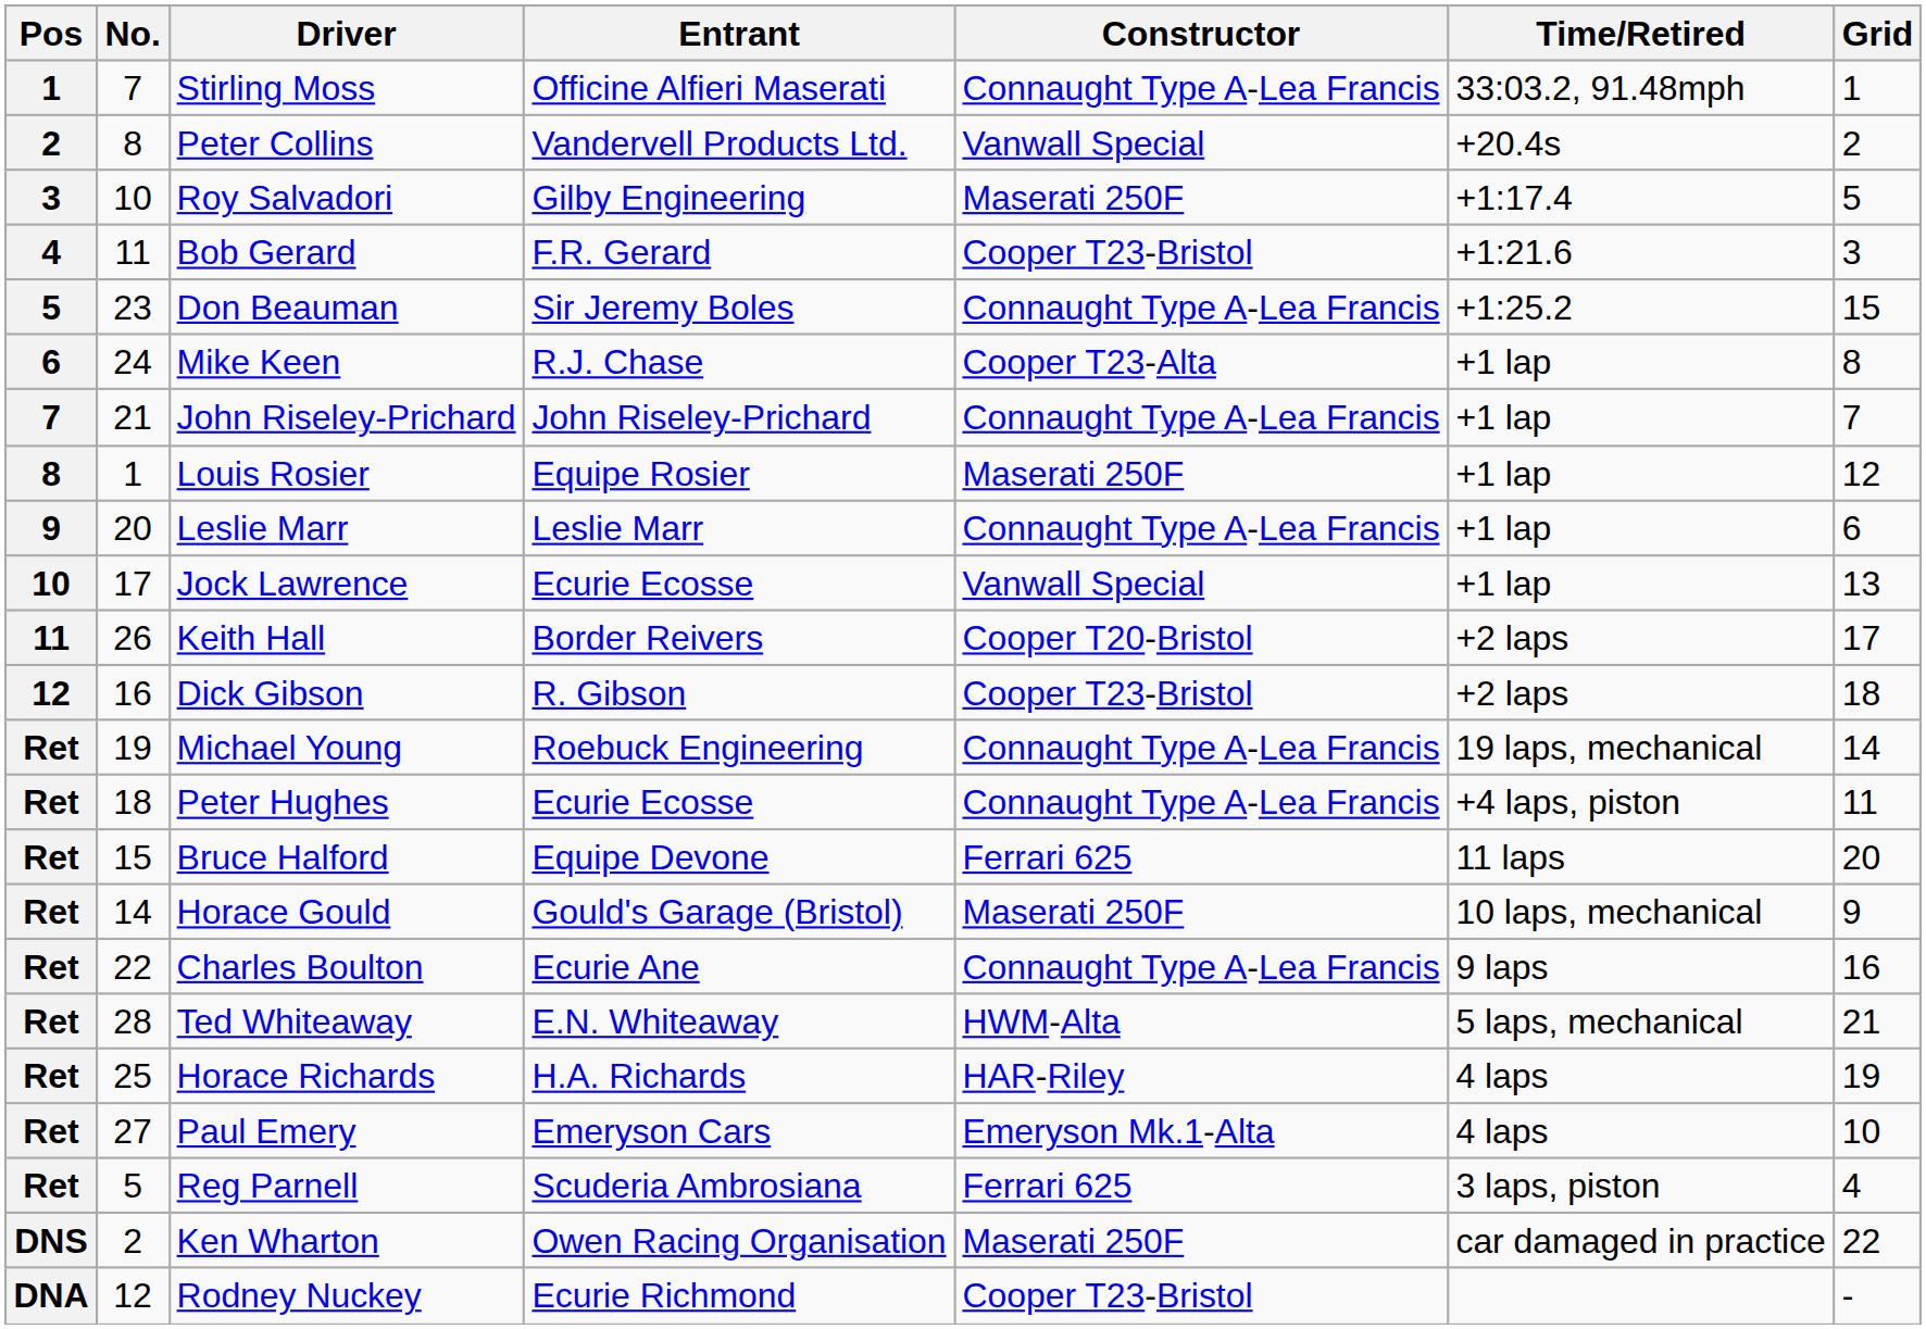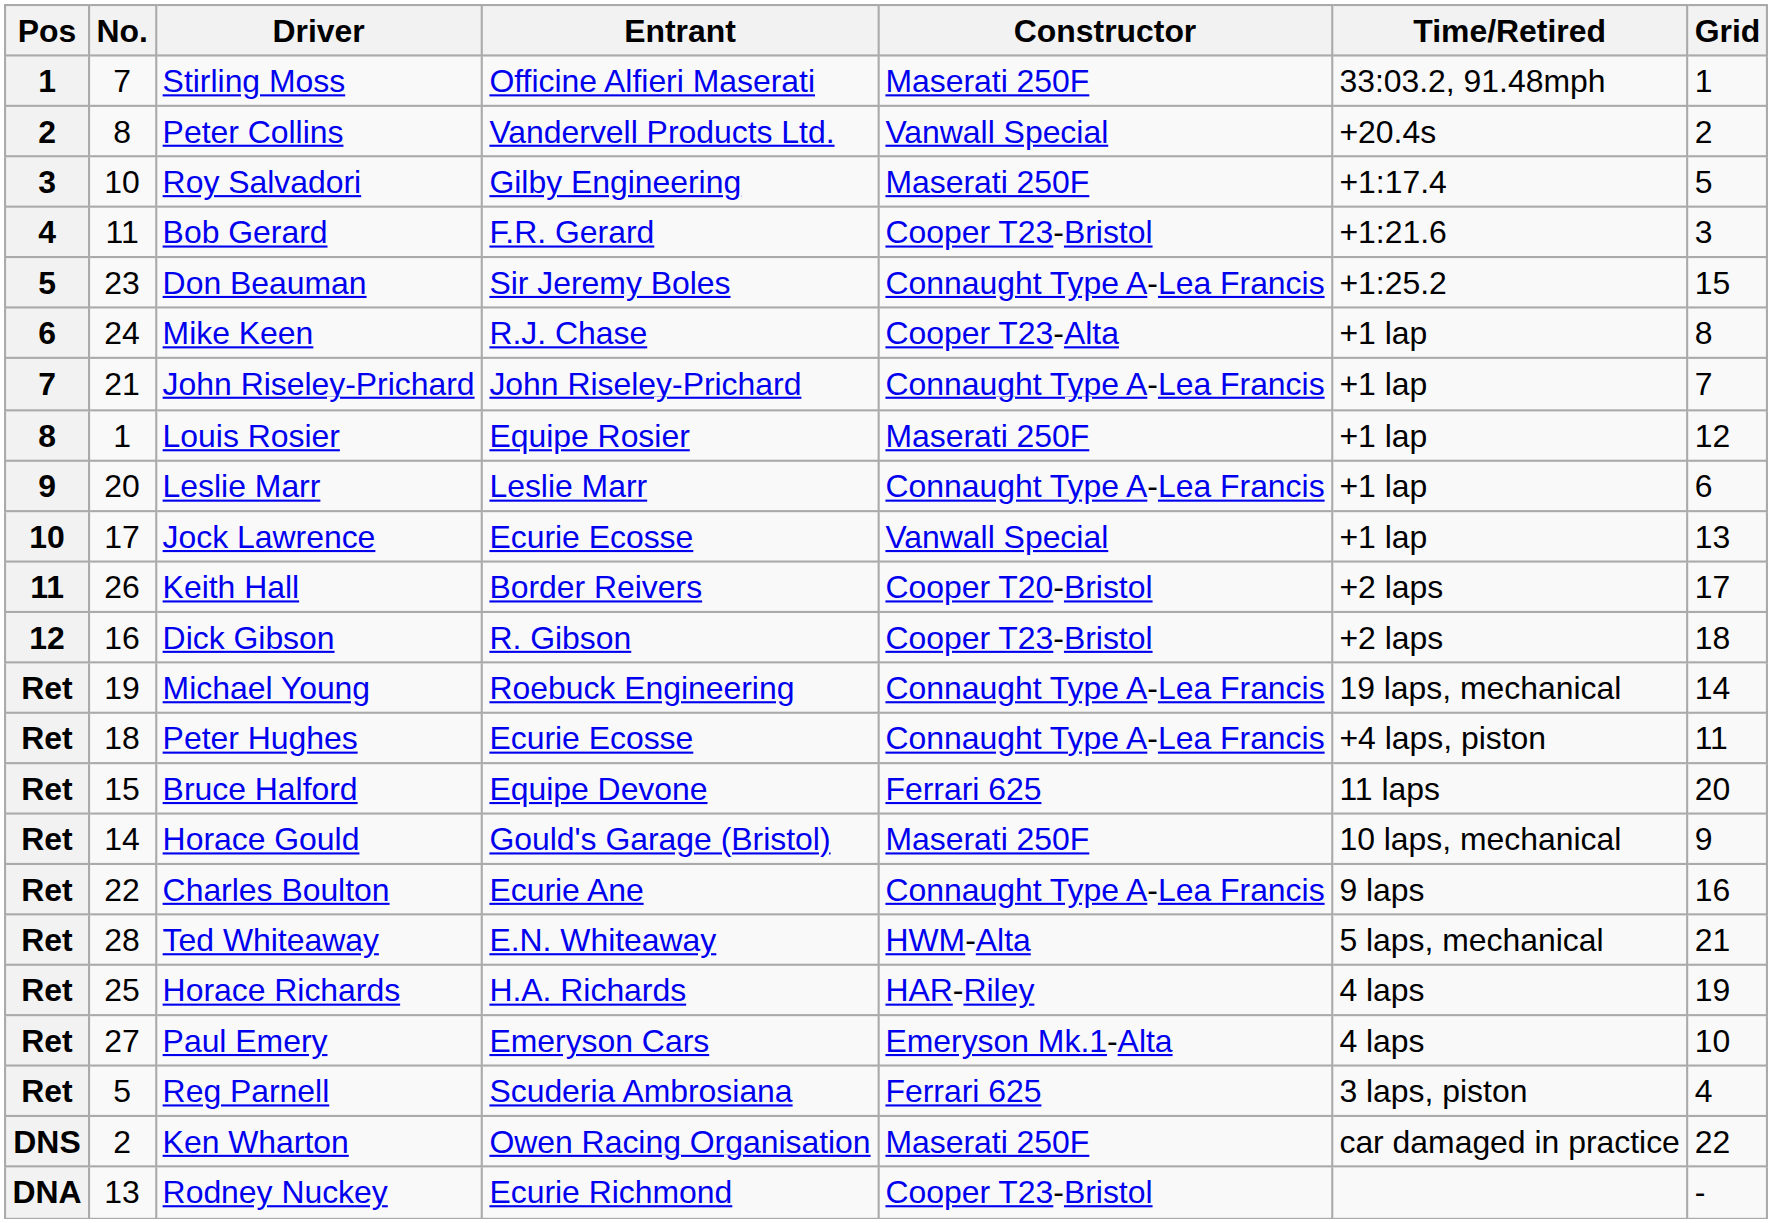 <table class="wikitable" style="font-size: 95%;">
 <tr>
 <th>Pos</th>
 <th>No.</th>
 <th>Driver</th>
 <th>Entrant</th>
 <th>Constructor</th>
 <th>Time/Retired</th>
 <th>Grid</th>
 </tr>
 <tr>
 <th>1</th>
 <td style="text-align:center">7</td>
 <td> <a href='#'>Stirling Moss</a></td>
 <td><a href='#'>Officine Alfieri Maserati</a></td>
-<td><a href='#'>Connaught Type A</a>-<a href='#'>Lea Francis</a></td>
+<td><a href='#'>Maserati 250F</a></td>
 <td>33:03.2, 91.48mph</td>
 <td>1</td>
 </tr>
 <tr>
 <th>2</th>
 <td style="text-align:center">8</td>
 <td> <a href='#'>Peter Collins</a></td>
 <td><a href='#'>Vandervell Products Ltd.</a></td>
 <td><a href='#'>Vanwall Special</a></td>
 <td>+20.4s</td>
 <td>2</td>
 </tr>
 <tr>
 <th>3</th>
 <td style="text-align:center">10</td>
 <td> <a href='#'>Roy Salvadori</a></td>
 <td><a href='#'>Gilby Engineering</a></td>
 <td><a href='#'>Maserati 250F</a></td>
 <td>+1:17.4</td>
 <td>5</td>
 </tr>
 <tr>
 <th>4</th>
 <td style="text-align:center">11</td>
 <td> <a href='#'>Bob Gerard</a></td>
 <td><a href='#'>F.R. Gerard</a></td>
 <td><a href='#'>Cooper T23</a>-<a href='#'>Bristol</a></td>
 <td>+1:21.6</td>
 <td>3</td>
 </tr>
 <tr>
 <th>5</th>
 <td style="text-align:center">23</td>
 <td> <a href='#'>Don Beauman</a></td>
 <td><a href='#'>Sir Jeremy Boles</a></td>
 <td><a href='#'>Connaught Type A</a>-<a href='#'>Lea Francis</a></td>
 <td>+1:25.2</td>
 <td>15</td>
 </tr>
 <tr>
 <th>6</th>
 <td style="text-align:center">24</td>
 <td> <a href='#'>Mike Keen</a></td>
 <td><a href='#'>R.J. Chase</a></td>
 <td><a href='#'>Cooper T23</a>-<a href='#'>Alta</a></td>
 <td>+1 lap</td>
 <td>8</td>
 </tr>
 <tr>
 <th>7</th>
 <td style="text-align:center">21</td>
 <td> <a href='#'>John Riseley-Prichard</a></td>
 <td><a href='#'>John Riseley-Prichard</a></td>
 <td><a href='#'>Connaught Type A</a>-<a href='#'>Lea Francis</a></td>
 <td>+1 lap</td>
 <td>7</td>
 </tr>
 <tr>
 <th>8</th>
 <td style="text-align:center">1</td>
 <td> <a href='#'>Louis Rosier</a></td>
 <td><a href='#'>Equipe Rosier</a></td>
 <td><a href='#'>Maserati 250F</a></td>
 <td>+1 lap</td>
 <td>12</td>
 </tr>
 <tr>
 <th>9</th>
 <td style="text-align:center">20</td>
 <td> <a href='#'>Leslie Marr</a></td>
 <td><a href='#'>Leslie Marr</a></td>
 <td><a href='#'>Connaught Type A</a>-<a href='#'>Lea Francis</a></td>
 <td>+1 lap</td>
 <td>6</td>
 </tr>
 <tr>
 <th>10</th>
 <td style="text-align:center">17</td>
 <td> <a href='#'>Jock Lawrence</a></td>
 <td><a href='#'>Ecurie Ecosse</a></td>
 <td><a href='#'>Vanwall Special</a></td>
 <td>+1 lap</td>
 <td>13</td>
 </tr>
 <tr>
 <th>11</th>
 <td style="text-align:center">26</td>
 <td> <a href='#'>Keith Hall</a></td>
 <td><a href='#'>Border Reivers</a></td>
 <td><a href='#'>Cooper T20</a>-<a href='#'>Bristol</a></td>
 <td>+2 laps</td>
 <td>17</td>
 </tr>
 <tr>
 <th>12</th>
 <td style="text-align:center">16</td>
 <td> <a href='#'>Dick Gibson</a></td>
 <td><a href='#'>R. Gibson</a></td>
 <td><a href='#'>Cooper T23</a>-<a href='#'>Bristol</a></td>
 <td>+2 laps</td>
 <td>18</td>
 </tr>
 <tr>
 <th>Ret</th>
 <td style="text-align:center">19</td>
 <td> <a href='#'>Michael Young</a></td>
 <td><a href='#'>Roebuck Engineering</a></td>
 <td><a href='#'>Connaught Type A</a>-<a href='#'>Lea Francis</a></td>
 <td>19 laps, mechanical</td>
 <td>14</td>
 </tr>
 <tr>
 <th>Ret</th>
 <td style="text-align:center">18</td>
 <td> <a href='#'>Peter Hughes</a></td>
 <td><a href='#'>Ecurie Ecosse</a></td>
 <td><a href='#'>Connaught Type A</a>-<a href='#'>Lea Francis</a></td>
 <td>+4 laps, piston</td>
 <td>11</td>
 </tr>
 <tr>
 <th>Ret</th>
 <td style="text-align:center">15</td>
 <td> <a href='#'>Bruce Halford</a></td>
 <td><a href='#'>Equipe Devone</a></td>
 <td><a href='#'>Ferrari 625</a></td>
 <td>11 laps</td>
 <td>20</td>
 </tr>
 <tr>
 <th>Ret</th>
 <td style="text-align:center">14</td>
 <td> <a href='#'>Horace Gould</a></td>
 <td><a href='#'>Gould's Garage (Bristol)</a></td>
 <td><a href='#'>Maserati 250F</a></td>
 <td>10 laps, mechanical</td>
 <td>9</td>
 </tr>
 <tr>
 <th>Ret</th>
 <td style="text-align:center">22</td>
 <td> <a href='#'>Charles Boulton</a></td>
 <td><a href='#'>Ecurie Ane</a></td>
 <td><a href='#'>Connaught Type A</a>-<a href='#'>Lea Francis</a></td>
 <td>9 laps</td>
 <td>16</td>
 </tr>
 <tr>
 <th>Ret</th>
 <td style="text-align:center">28</td>
 <td> <a href='#'>Ted Whiteaway</a></td>
 <td><a href='#'>E.N. Whiteaway</a></td>
 <td><a href='#'>HWM</a>-<a href='#'>Alta</a></td>
 <td>5 laps, mechanical</td>
 <td>21</td>
 </tr>
 <tr>
 <th>Ret</th>
 <td style="text-align:center">25</td>
 <td> <a href='#'>Horace Richards</a></td>
 <td><a href='#'>H.A. Richards</a></td>
 <td><a href='#'>HAR</a>-<a href='#'>Riley</a></td>
 <td>4 laps</td>
 <td>19</td>
 </tr>
 <tr>
 <th>Ret</th>
 <td style="text-align:center">27</td>
 <td> <a href='#'>Paul Emery</a></td>
 <td><a href='#'>Emeryson Cars</a></td>
 <td><a href='#'>Emeryson Mk.1</a>-<a href='#'>Alta</a></td>
 <td>4 laps</td>
 <td>10</td>
 </tr>
 <tr>
 <th>Ret</th>
 <td style="text-align:center">5</td>
 <td> <a href='#'>Reg Parnell</a></td>
 <td><a href='#'>Scuderia Ambrosiana</a></td>
 <td><a href='#'>Ferrari 625</a></td>
 <td>3 laps, piston</td>
 <td>4</td>
 </tr>
 <tr>
 <th>DNS</th>
 <td style="text-align:center">2</td>
 <td> <a href='#'>Ken Wharton</a></td>
 <td><a href='#'>Owen Racing Organisation</a></td>
 <td><a href='#'>Maserati 250F</a></td>
 <td>car damaged in practice</td>
 <td>22</td>
 </tr>
 <tr>
 <th>DNA</th>
-<td style="text-align:center">12</td>
+<td style="text-align:center">13</td>
 <td> <a href='#'>Rodney Nuckey</a></td>
 <td><a href='#'>Ecurie Richmond</a></td>
 <td><a href='#'>Cooper T23</a>-<a href='#'>Bristol</a></td>
 <td></td>
 <td>-</td>
 </tr>
 </table>
